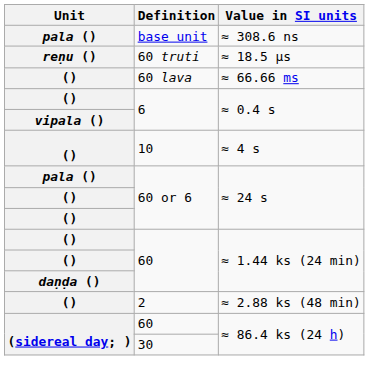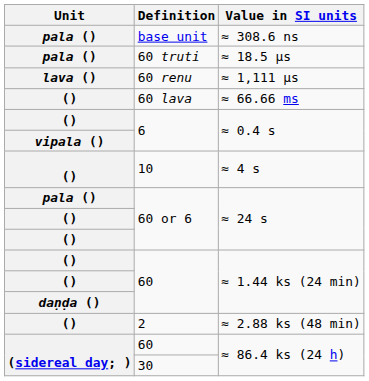 <table class="wikitable plainrowheaders">
 <tr>
 <th scope="col">Unit</th>
 <th scope="col">Definition</th>
 <th scope="col">Value in <a href='#'>SI units</a></th>
 </tr>
 <tr>
 <th scope="row"><em>pala</em> ()</th>
 <td><a href='#'>base unit</a></td>
 <td>≈ 308.6 ns</td>
 </tr>
 <tr>
-<th scope="row"><em>reṇu</em> ()</th>
+<th scope="row"><em>pala</em> ()</th>
 <td>60 <em>truti</em></td>
 <td>≈ 18.5 μs</td>
+</tr>
+<tr>
+<th scope="row"><em>lava</em> ()</th>
+<td>60 <em>renu</em></td>
+<td>≈ 1,111 μs</td>
 </tr>
 <tr>
 <th scope="row"> ()</th>
 <td>60 <em>lava</em></td>
 <td>≈ 66.66 <a href='#'>ms</a></td>
 </tr>
 <tr>
 <th scope="row">()</th>
 <td rowspan="2">6 </td>
 <td rowspan="2">≈ 0.4 s</td>
 </tr>
 <tr>
 <th scope="row"><em>vipala</em> ()</th>
 </tr>
 <tr>
 <th scope="row"><br>()</th>
 <td rowspan="1">10 </td>
 <td rowspan="1">≈ 4 s</td>
 </tr>
 <tr>
 <th scope="row"><em>pala</em> ()</th>
 <td rowspan="3">60  or 6  </td>
 <td rowspan="3">≈ 24 s</td>
 </tr>
 <tr>
 <th scope="row"> ()</th>
 </tr>
 <tr>
 <th scope="row"> ()</th>
 </tr>
 <tr>
 <th scope="row"> ()</th>
 <td rowspan="3">60 </td>
 <td rowspan="3">≈ 1.44 ks (24 min)</td>
 </tr>
 <tr>
 <th scope="row"> ()</th>
 </tr>
 <tr>
 <th scope="row"><em>daṇḍa</em> ()</th>
 </tr>
 <tr>
 <th scope="row"> ()</th>
 <td>2 </td>
 <td>≈ 2.88 ks (48 min)</td>
 </tr>
 <tr>
 <th scope="row" rowspan="2"><br>(<a href='#'>sidereal day</a>; )</th>
 <td>60 </td>
 <td rowspan="2">≈ 86.4 ks (24 <a href='#'>h</a>)</td>
 </tr>
 <tr>
 <td>30 </td>
 </tr>
 </table>
